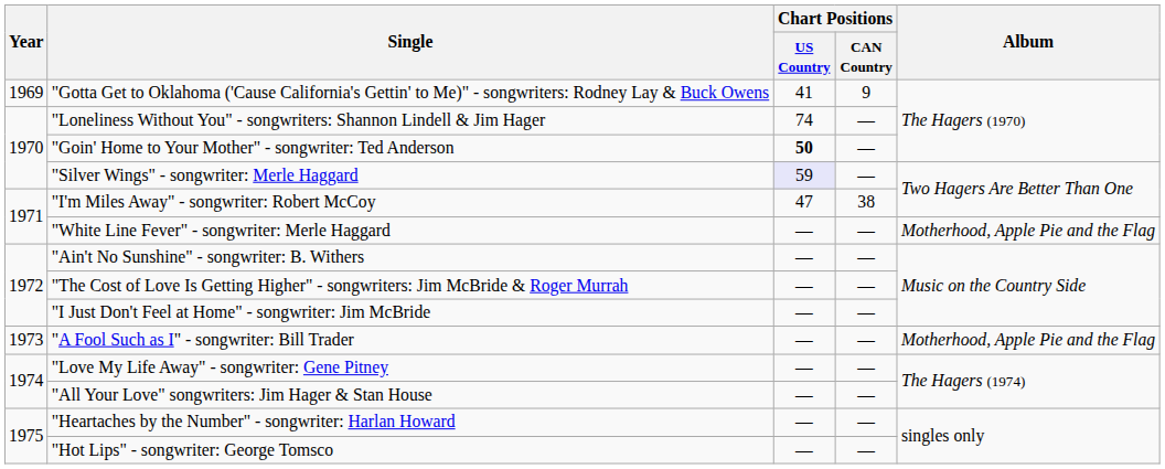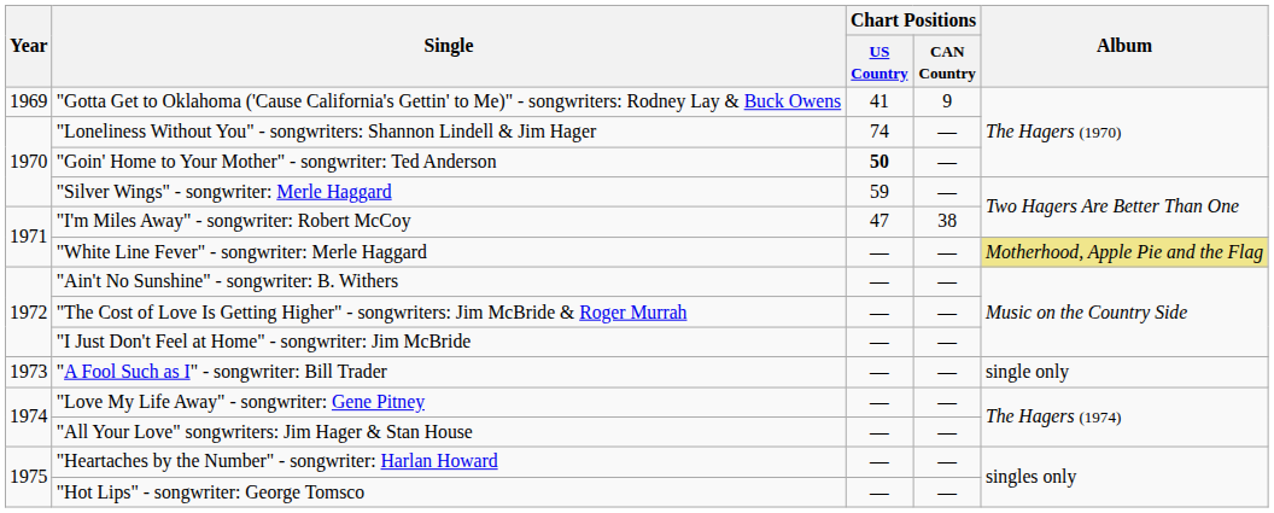 <table class="wikitable">
 <tr>
 <th rowspan="2">Year</th>
 <th rowspan="2">Single</th>
 <th colspan="2">Chart Positions</th>
 <th rowspan="2">Album</th>
 </tr>
 <tr>
 <th style="width:50px;"><small><a href='#'>US Country</a></small></th>
 <th style="width:50px;"><small>CAN Country</small></th>
 </tr>
 <tr>
 <td>1969</td>
 <td>"Gotta Get to Oklahoma ('Cause California's Gettin' to Me)" - songwriters: Rodney Lay & <a href='#'>Buck Owens</a></td>
 <td style="text-align:center;">41</td>
 <td style="text-align:center;">9</td>
 <td rowspan="3"><em>The Hagers</em> <small>(1970)</small></td>
 </tr>
 <tr>
 <td rowspan="3">1970</td>
 <td>"Loneliness Without You" - songwriters: Shannon Lindell & Jim Hager </td>
 <td style="text-align:center;">74</td>
 <td style="text-align:center;">—</td>
 </tr>
 <tr>
 <td>"Goin' Home to Your Mother" - songwriter: Ted Anderson </td>
 <td style="text-align:center;"><strong>50</strong></td>
 <td style="text-align:center;">—</td>
 </tr>
 <tr>
 <td>"Silver Wings" - songwriter: <a href='#'>Merle Haggard</a></td>
-<td style="background: lavender; text-align:center;">59</td>
+<td style="text-align:center;">59</td>
 <td style="text-align:center;">—</td>
 <td rowspan="2"><em>Two Hagers Are Better Than One</em></td>
 </tr>
 <tr>
 <td rowspan="2">1971</td>
 <td>"I'm Miles Away" - songwriter: Robert McCoy</td>
 <td style="text-align:center;">47</td>
 <td style="text-align:center;">38</td>
 </tr>
 <tr>
 <td>"White Line Fever" - songwriter: Merle Haggard </td>
 <td style="text-align:center;">—</td>
 <td style="text-align:center;">—</td>
-<td><em>Motherhood, Apple Pie and the Flag</em></td>
+<td style="background: khaki;"><em>Motherhood, Apple Pie and the Flag</em></td>
 </tr>
 <tr>
 <td rowspan="3">1972</td>
 <td>"Ain't No Sunshine" - songwriter: B. Withers </td>
 <td style="text-align:center;">—</td>
 <td style="text-align:center;">—</td>
 <td rowspan="3"><em>Music on the Country Side</em></td>
 </tr>
 <tr>
 <td>"The Cost of Love Is Getting Higher" - songwriters: Jim McBride & <a href='#'>Roger Murrah</a></td>
 <td style="text-align:center;">—</td>
 <td style="text-align:center;">—</td>
 </tr>
 <tr>
 <td>"I Just Don't Feel at Home" - songwriter: Jim McBride </td>
 <td style="text-align:center;">—</td>
 <td style="text-align:center;">—</td>
 </tr>
 <tr>
 <td>1973</td>
 <td>"<a href='#'>A Fool Such as I</a>" - songwriter: Bill Trader </td>
 <td style="text-align:center;">—</td>
 <td style="text-align:center;">—</td>
-<td><em>Motherhood, Apple Pie and the Flag</em></td>
+<td>single only</td>
 </tr>
 <tr>
 <td rowspan="2">1974</td>
 <td>"Love My Life Away" - songwriter: <a href='#'>Gene Pitney</a></td>
 <td style="text-align:center;">—</td>
 <td style="text-align:center;">—</td>
 <td rowspan="2"><em>The Hagers</em> <small>(1974)</small></td>
 </tr>
 <tr>
 <td>"All Your Love" songwriters: Jim Hager & Stan House </td>
 <td style="text-align:center;">—</td>
 <td style="text-align:center;">—</td>
 </tr>
 <tr>
 <td rowspan="2">1975</td>
 <td>"Heartaches by the Number" - songwriter: <a href='#'>Harlan Howard</a></td>
 <td style="text-align:center;">—</td>
 <td style="text-align:center;">—</td>
 <td rowspan="2">singles only</td>
 </tr>
 <tr>
 <td>"Hot Lips" - songwriter: George Tomsco </td>
 <td style="text-align:center;">—</td>
 <td style="text-align:center;">—</td>
 </tr>
 </table>
